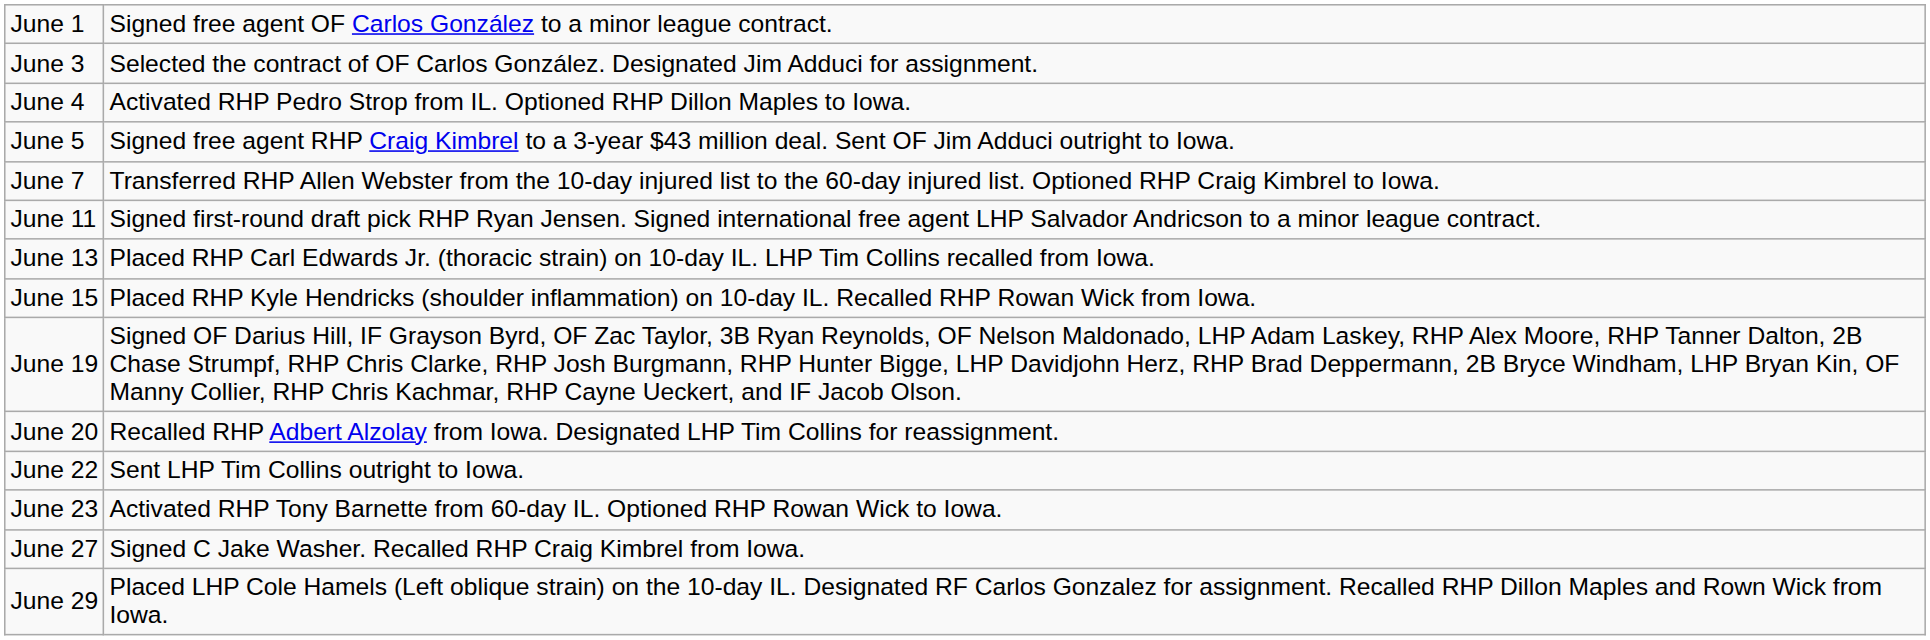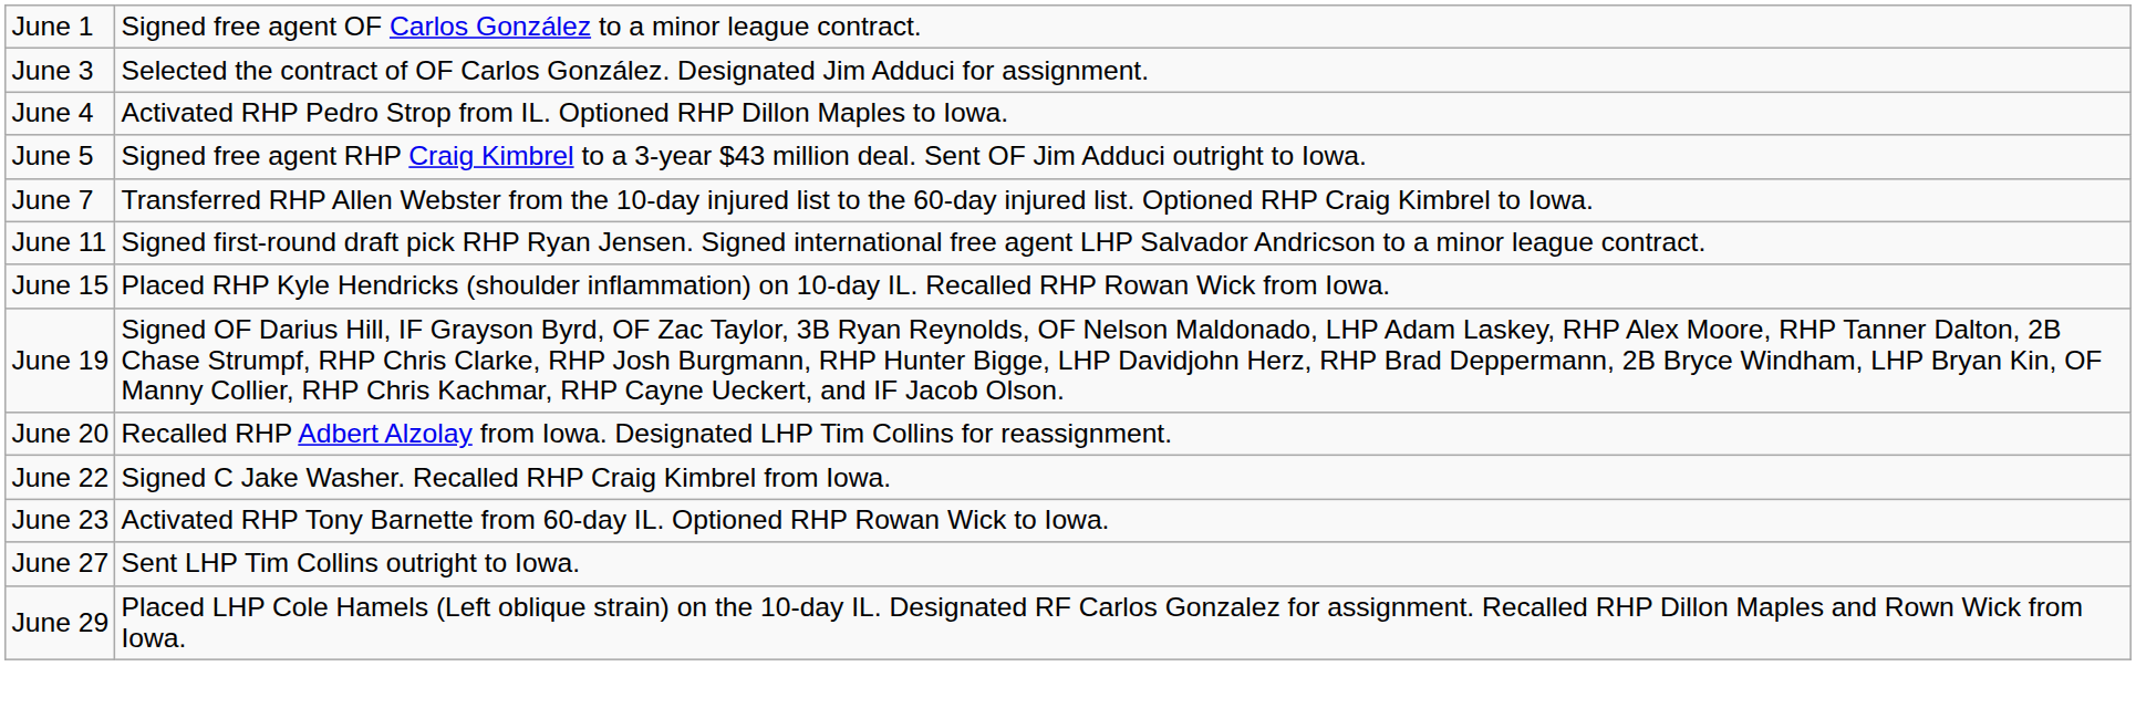 <table class="wikitable">
 <tr>
 <td>June 1</td>
 <td>Signed free agent OF <a href='#'>Carlos González</a> to a minor league contract.</td>
 </tr>
 <tr>
 <td>June 3</td>
 <td>Selected the contract of OF Carlos González. Designated Jim Adduci for assignment.</td>
 </tr>
 <tr>
 <td>June 4</td>
 <td>Activated RHP Pedro Strop from IL. Optioned RHP Dillon Maples to Iowa.</td>
 </tr>
 <tr>
 <td>June 5</td>
 <td>Signed free agent RHP <a href='#'>Craig Kimbrel</a> to a 3-year $43 million deal. Sent OF Jim Adduci outright to Iowa.</td>
 </tr>
 <tr>
 <td>June 7</td>
 <td>Transferred RHP Allen Webster from the 10-day injured list to the 60-day injured list. Optioned RHP Craig Kimbrel to Iowa.</td>
 </tr>
 <tr>
 <td>June 11</td>
 <td>Signed first-round draft pick RHP Ryan Jensen. Signed international free agent LHP Salvador Andricson to a minor league contract.</td>
 </tr>
 <tr>
-<td>June 13</td>
-<td>Placed RHP Carl Edwards Jr. (thoracic strain) on 10-day IL. LHP Tim Collins recalled from Iowa.</td>
-</tr>
-<tr>
 <td>June 15</td>
 <td>Placed RHP Kyle Hendricks (shoulder inflammation) on 10-day IL. Recalled RHP Rowan Wick from Iowa.</td>
 </tr>
 <tr>
 <td>June 19</td>
 <td>Signed OF Darius Hill, IF Grayson Byrd, OF Zac Taylor, 3B Ryan Reynolds, OF Nelson Maldonado, LHP Adam Laskey, RHP Alex Moore, RHP Tanner Dalton, 2B Chase Strumpf, RHP Chris Clarke, RHP Josh Burgmann, RHP Hunter Bigge, LHP Davidjohn Herz, RHP Brad Deppermann, 2B Bryce Windham, LHP Bryan Kin, OF Manny Collier, RHP Chris Kachmar, RHP Cayne Ueckert, and IF Jacob Olson.</td>
 </tr>
 <tr>
 <td>June 20</td>
 <td>Recalled RHP <a href='#'>Adbert Alzolay</a> from Iowa. Designated LHP Tim Collins for reassignment.</td>
 </tr>
 <tr>
 <td>June 22</td>
-<td>Sent LHP Tim Collins outright to Iowa.</td>
+<td>Signed C Jake Washer. Recalled RHP Craig Kimbrel from Iowa.</td>
 </tr>
 <tr>
 <td>June 23</td>
 <td>Activated RHP Tony Barnette from 60-day IL. Optioned RHP Rowan Wick to Iowa.</td>
 </tr>
 <tr>
 <td>June 27</td>
-<td>Signed C Jake Washer. Recalled RHP Craig Kimbrel from Iowa.</td>
+<td>Sent LHP Tim Collins outright to Iowa.</td>
 </tr>
 <tr>
 <td>June 29</td>
 <td>Placed LHP Cole Hamels (Left oblique strain) on the 10-day IL. Designated RF Carlos Gonzalez for assignment. Recalled RHP Dillon Maples and Rown Wick from Iowa.</td>
 </tr>
 </table>
